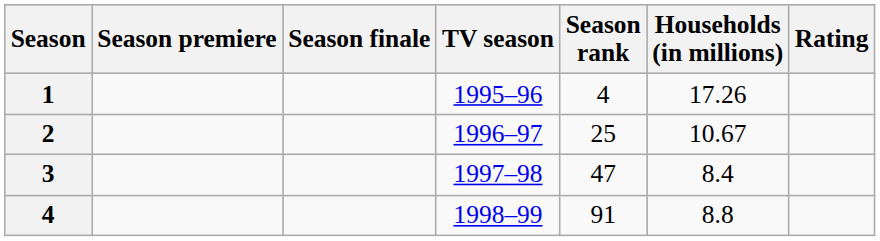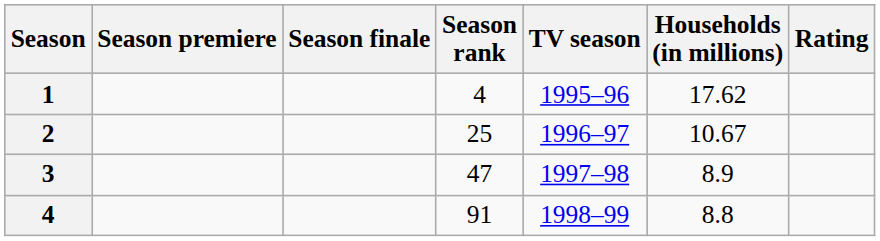 <table class="wikitable" style="text-align:center;">
 <tr>
 <th>Season</th>
 <th>Season premiere</th>
 <th>Season finale</th>
+<th>Season<br>rank</th>
 <th>TV season</th>
-<th>Season<br>rank</th>
 <th>Households<br>(in millions)</th>
 <th>Rating</th>
 </tr>
 <tr>
 <th>1</th>
 <td></td>
 <td></td>
+<td>4</td>
 <td><a href='#'>1995–96</a></td>
-<td>4</td>
-<td>17.26</td>
+<td>17.62</td>
 <td></td>
 </tr>
 <tr>
 <th>2</th>
 <td></td>
 <td></td>
+<td>25</td>
 <td><a href='#'>1996–97</a></td>
-<td>25</td>
 <td>10.67</td>
 <td></td>
 </tr>
 <tr>
 <th>3</th>
 <td></td>
 <td></td>
+<td>47</td>
 <td><a href='#'>1997–98</a></td>
-<td>47</td>
-<td>8.4</td>
+<td>8.9</td>
 <td></td>
 </tr>
 <tr>
 <th>4</th>
 <td></td>
 <td></td>
+<td>91</td>
 <td><a href='#'>1998–99</a></td>
-<td>91</td>
 <td>8.8</td>
 <td></td>
 </tr>
 </table>
